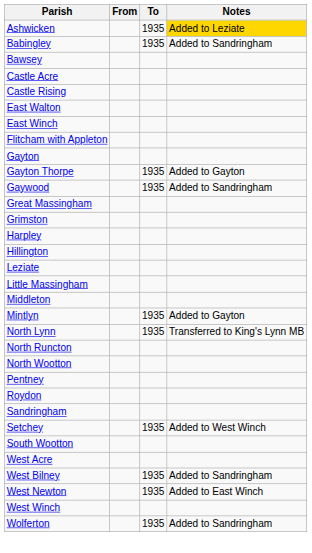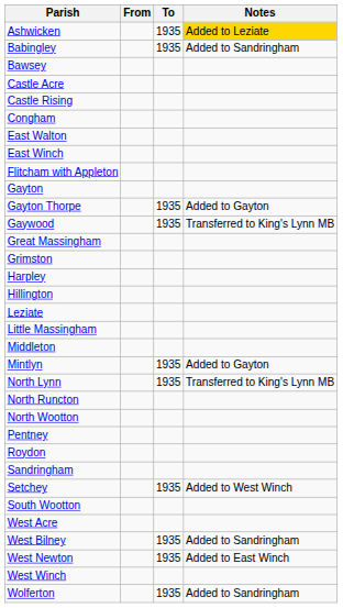 <table class="wikitable">
 <tr>
 <th>Parish</th>
 <th>From</th>
 <th>To</th>
 <th>Notes</th>
 </tr>
 <tr>
 <td><a href='#'>Ashwicken</a></td>
 <td></td>
 <td>1935</td>
 <td style="background: gold;">Added to Leziate</td>
 </tr>
 <tr>
 <td><a href='#'>Babingley</a></td>
 <td></td>
 <td>1935</td>
 <td>Added to Sandringham</td>
 </tr>
 <tr>
 <td><a href='#'>Bawsey</a></td>
 <td></td>
 <td></td>
 <td></td>
 </tr>
 <tr>
 <td><a href='#'>Castle Acre</a></td>
 <td></td>
 <td></td>
 <td></td>
 </tr>
 <tr>
 <td><a href='#'>Castle Rising</a></td>
 <td></td>
 <td></td>
 <td></td>
 </tr>
 <tr>
+<td><a href='#'>Congham</a></td>
+<td></td>
+<td></td>
+<td></td>
+</tr>
+<tr>
 <td><a href='#'>East Walton</a></td>
 <td></td>
 <td></td>
 <td></td>
 </tr>
 <tr>
 <td><a href='#'>East Winch</a></td>
 <td></td>
 <td></td>
 <td></td>
 </tr>
 <tr>
 <td><a href='#'>Flitcham with Appleton</a></td>
 <td></td>
 <td></td>
 <td></td>
 </tr>
 <tr>
 <td><a href='#'>Gayton</a></td>
 <td></td>
 <td></td>
 <td></td>
 </tr>
 <tr>
 <td><a href='#'>Gayton Thorpe</a></td>
 <td></td>
 <td>1935</td>
 <td>Added to Gayton</td>
 </tr>
 <tr>
 <td><a href='#'>Gaywood</a></td>
 <td></td>
 <td>1935</td>
-<td>Added to Sandringham</td>
+<td>Transferred to King's Lynn MB</td>
 </tr>
 <tr>
 <td><a href='#'>Great Massingham</a></td>
 <td></td>
 <td></td>
 <td></td>
 </tr>
 <tr>
 <td><a href='#'>Grimston</a></td>
 <td></td>
 <td></td>
 <td></td>
 </tr>
 <tr>
 <td><a href='#'>Harpley</a></td>
 <td></td>
 <td></td>
 <td></td>
 </tr>
 <tr>
 <td><a href='#'>Hillington</a></td>
 <td></td>
 <td></td>
 <td></td>
 </tr>
 <tr>
 <td><a href='#'>Leziate</a></td>
 <td></td>
 <td></td>
 <td></td>
 </tr>
 <tr>
 <td><a href='#'>Little Massingham</a></td>
 <td></td>
 <td></td>
 <td></td>
 </tr>
 <tr>
 <td><a href='#'>Middleton</a></td>
 <td></td>
 <td></td>
 <td></td>
 </tr>
 <tr>
 <td><a href='#'>Mintlyn</a></td>
 <td></td>
 <td>1935</td>
 <td>Added to Gayton</td>
 </tr>
 <tr>
 <td><a href='#'>North Lynn</a></td>
 <td></td>
 <td>1935</td>
 <td>Transferred to King's Lynn MB</td>
 </tr>
 <tr>
 <td><a href='#'>North Runcton</a></td>
 <td></td>
 <td></td>
 <td></td>
 </tr>
 <tr>
 <td><a href='#'>North Wootton</a></td>
 <td></td>
 <td></td>
 <td></td>
 </tr>
 <tr>
 <td><a href='#'>Pentney</a></td>
 <td></td>
 <td></td>
 <td></td>
 </tr>
 <tr>
 <td><a href='#'>Roydon</a></td>
 <td></td>
 <td></td>
 <td></td>
 </tr>
 <tr>
 <td><a href='#'>Sandringham</a></td>
 <td></td>
 <td></td>
 <td></td>
 </tr>
 <tr>
 <td><a href='#'>Setchey</a></td>
 <td></td>
 <td>1935</td>
 <td>Added to West Winch</td>
 </tr>
 <tr>
 <td><a href='#'>South Wootton</a></td>
 <td></td>
 <td></td>
 <td></td>
 </tr>
 <tr>
 <td><a href='#'>West Acre</a></td>
 <td></td>
 <td></td>
 <td></td>
 </tr>
 <tr>
 <td><a href='#'>West Bilney</a></td>
 <td></td>
 <td>1935</td>
 <td>Added to Sandringham</td>
 </tr>
 <tr>
 <td><a href='#'>West Newton</a></td>
 <td></td>
 <td>1935</td>
 <td>Added to East Winch</td>
 </tr>
 <tr>
 <td><a href='#'>West Winch</a></td>
 <td></td>
 <td></td>
 <td></td>
 </tr>
 <tr>
 <td><a href='#'>Wolferton</a></td>
 <td></td>
 <td>1935</td>
 <td>Added to Sandringham</td>
 </tr>
 </table>
